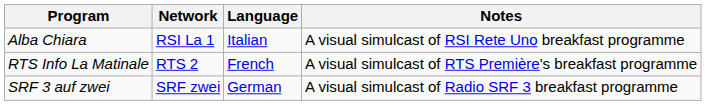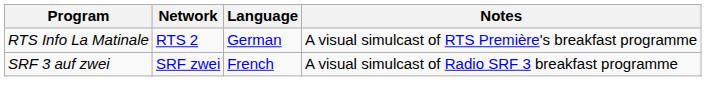 <table class="wikitable">
 <tr>
 <th>Program</th>
 <th>Network</th>
 <th>Language</th>
 <th>Notes</th>
 </tr>
 <tr>
-<td><em>Alba Chiara</em></td>
-<td><a href='#'>RSI La 1</a></td>
-<td><a href='#'>Italian</a></td>
-<td>A visual simulcast of <a href='#'>RSI Rete Uno</a> breakfast programme</td>
-</tr>
-<tr>
 <td><em>RTS Info La Matinale</em></td>
 <td><a href='#'>RTS 2</a></td>
-<td><a href='#'>French</a></td>
+<td><a href='#'>German</a></td>
 <td>A visual simulcast of <a href='#'>RTS Première</a>'s breakfast programme</td>
 </tr>
 <tr>
 <td><em>SRF 3 auf zwei</em></td>
 <td><a href='#'>SRF zwei</a></td>
-<td><a href='#'>German</a></td>
+<td><a href='#'>French</a></td>
 <td>A visual simulcast of <a href='#'>Radio SRF 3</a> breakfast programme</td>
 </tr>
 </table>
